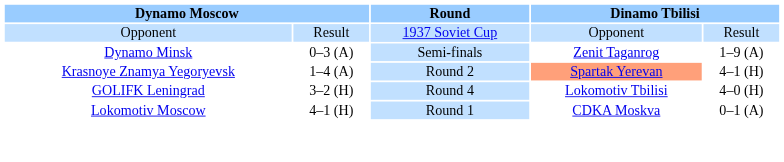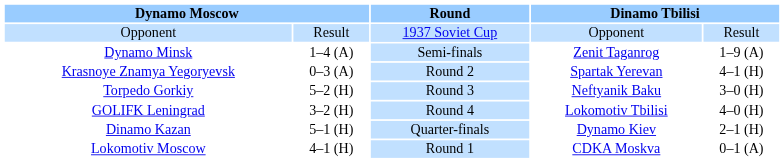 <table width="100%" style="text-align:center">
 <tr valign=top bgcolor=#99ccff>
 <th colspan=2 style="width:1*">Dynamo Moscow</th>
 <th><strong>Round</strong></th>
 <th colspan=2 style="width:1*">Dinamo Tbilisi</th>
 </tr>
 <tr valign=top bgcolor=#c1e0ff>
 <td>Opponent</td>
 <td>Result</td>
 <td bgcolor=#c1e0ff><a href='#'>1937 Soviet Cup</a></td>
 <td>Opponent</td>
 <td>Result</td>
 </tr>
 <tr>
 <td><a href='#'>Dynamo Minsk</a></td>
-<td>0–3 (A)</td>
+<td>1–4 (A)</td>
 <td bgcolor=#c1e0ff>Semi-finals</td>
 <td><a href='#'>Zenit Taganrog</a></td>
 <td>1–9 (A)</td>
 </tr>
 <tr>
 <td><a href='#'>Krasnoye Znamya Yegoryevsk</a></td>
-<td>1–4 (A)</td>
+<td>0–3 (A)</td>
 <td bgcolor=#c1e0ff>Round 2</td>
-<td style="background: lightsalmon;"><a href='#'>Spartak Yerevan</a></td>
+<td><a href='#'>Spartak Yerevan</a></td>
 <td>4–1 (H)</td>
+</tr>
+<tr>
+<td><a href='#'>Torpedo Gorkiy</a></td>
+<td>5–2 (H)</td>
+<td bgcolor=#c1e0ff>Round 3</td>
+<td><a href='#'>Neftyanik Baku</a></td>
+<td>3–0 (H)</td>
 </tr>
 <tr>
 <td><a href='#'>GOLIFK Leningrad</a></td>
 <td>3–2  (H)</td>
 <td bgcolor=#c1e0ff>Round 4</td>
 <td><a href='#'>Lokomotiv Tbilisi</a></td>
 <td>4–0 (H)</td>
 </tr>
 <tr>
+<td><a href='#'>Dinamo Kazan</a></td>
+<td>5–1 (H)</td>
+<td bgcolor=#c1e0ff>Quarter-finals</td>
+<td><a href='#'>Dynamo Kiev</a></td>
+<td>2–1 (H)</td>
+</tr>
+<tr>
 <td><a href='#'>Lokomotiv Moscow</a></td>
 <td>4–1 (H)</td>
 <td bgcolor=#c1e0ff>Round 1</td>
 <td><a href='#'>CDKA Moskva</a></td>
 <td>0–1 (A)</td>
 </tr>
 </table>
